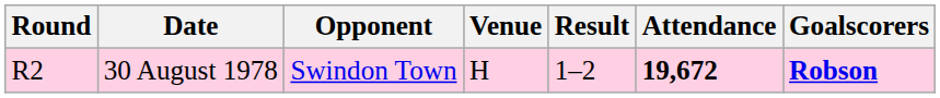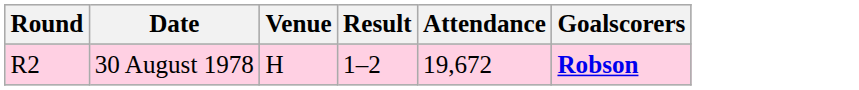 <table class="wikitable">
 <tr>
 <th>Round</th>
 <th>Date</th>
-<th>Opponent</th>
 <th>Venue</th>
 <th>Result</th>
 <th>Attendance</th>
 <th>Goalscorers</th>
 </tr>
 <tr style="background-color: #ffd0e3;">
 <td>R2</td>
 <td>30 August 1978</td>
-<td><a href='#'>Swindon Town</a></td>
 <td>H</td>
 <td>1–2</td>
-<td><strong>19,672</strong></td>
+<td>19,672</td>
 <td><strong><a href='#'>Robson</a></strong></td>
 </tr>
 </table>
